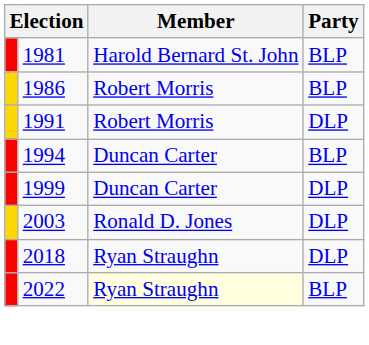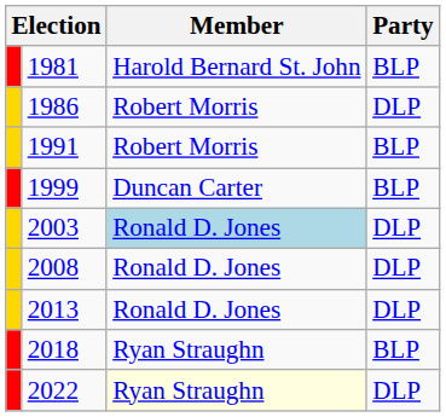 <table class="wikitable">
 <tr>
 <th colspan="2">Election</th>
 <th>Member</th>
 <th>Party</th>
 </tr>
 <tr>
 <td style="background:red;"></td>
 <td><a href='#'>1981</a></td>
 <td><a href='#'>Harold Bernard St. John</a></td>
 <td><a href='#'>BLP</a></td>
 </tr>
 <tr>
 <td style="background-color: #FFD700"></td>
 <td><a href='#'>1986</a></td>
 <td><a href='#'>Robert Morris</a></td>
-<td><a href='#'>BLP</a></td>
+<td><a href='#'>DLP</a></td>
 </tr>
 <tr>
 <td style="background-color: #FFD700"></td>
 <td><a href='#'>1991</a></td>
 <td><a href='#'>Robert Morris</a></td>
-<td><a href='#'>DLP</a></td>
-</tr>
-<tr>
-<td style="background:red;"></td>
-<td><a href='#'>1994</a></td>
-<td><a href='#'>Duncan Carter</a></td>
 <td><a href='#'>BLP</a></td>
 </tr>
 <tr>
 <td style="background:red;"></td>
 <td><a href='#'>1999</a></td>
 <td><a href='#'>Duncan Carter</a></td>
+<td><a href='#'>BLP</a></td>
+</tr>
+<tr>
+<td style="background-color: #FFD700"></td>
+<td><a href='#'>2003</a></td>
+<td style="background: lightblue;"><a href='#'>Ronald D. Jones</a></td>
 <td><a href='#'>DLP</a></td>
 </tr>
 <tr>
 <td style="background-color: #FFD700"></td>
-<td><a href='#'>2003</a></td>
+<td><a href='#'>2008</a></td>
+<td><a href='#'>Ronald D. Jones</a></td>
+<td><a href='#'>DLP</a></td>
+</tr>
+<tr>
+<td style="background-color: #FFD700"></td>
+<td><a href='#'>2013</a></td>
 <td><a href='#'>Ronald D. Jones</a></td>
 <td><a href='#'>DLP</a></td>
 </tr>
 <tr>
 <td style="background: red;"></td>
 <td><a href='#'>2018</a></td>
 <td><a href='#'>Ryan Straughn</a></td>
-<td><a href='#'>DLP</a></td>
+<td><a href='#'>BLP</a></td>
 </tr>
 <tr>
 <td style="background: red;"></td>
 <td><a href='#'>2022</a></td>
 <td style="background: lightyellow;"><a href='#'>Ryan Straughn</a></td>
-<td><a href='#'>BLP</a></td>
+<td><a href='#'>DLP</a></td>
 </tr>
 </table>
